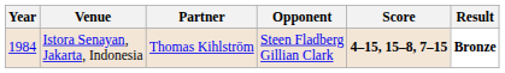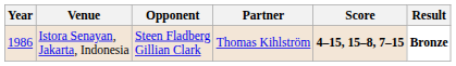 <table class="sortable wikitable" style="font-size: 90%;">
 <tr>
 <th>Year</th>
 <th>Venue</th>
+<th>Opponent</th>
 <th>Partner</th>
-<th>Opponent</th>
 <th>Score</th>
 <th>Result</th>
 </tr>
 <tr style="background:#F3E6D7">
-<td align="center"><a href='#'>1984</a></td>
+<td align="center"><a href='#'>1986</a></td>
 <td align="left"><a href='#'>Istora Senayan</a>,<br><a href='#'>Jakarta</a>, Indonesia</td>
+<td align="left"> <a href='#'>Steen Fladberg</a><br> <a href='#'>Gillian Clark</a></td>
 <td align="left"> <a href='#'>Thomas Kihlström</a></td>
-<td align="left"> <a href='#'>Steen Fladberg</a><br> <a href='#'>Gillian Clark</a></td>
 <td align="left"><strong>4–15, 15–8, 7–15</strong></td>
 <td style="text-align:left; background:white"> <strong>Bronze</strong></td>
 </tr>
 </table>
